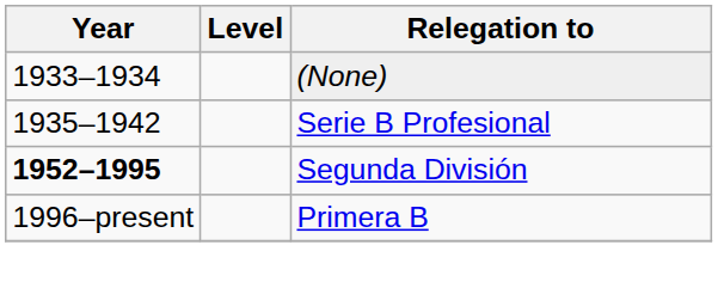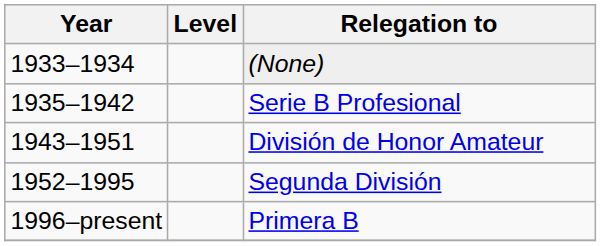 <table class="wikitable sortable">
 <tr>
 <th width=>Year</th>
 <th width=>Level</th>
 <th width=220px>Relegation to</th>
 </tr>
 <tr>
 <td>1933–1934</td>
 <td></td>
 <td style=background:#efefef><em>(None)</em></td>
 </tr>
 <tr>
 <td>1935–1942</td>
 <td></td>
 <td><a href='#'>Serie B Profesional</a></td>
 </tr>
 <tr>
-<td><strong>1952–1995</strong></td>
+<td>1943–1951</td>
+<td></td>
+<td><a href='#'>División de Honor Amateur</a></td>
+</tr>
+<tr>
+<td>1952–1995</td>
 <td></td>
 <td><a href='#'>Segunda División</a></td>
 </tr>
 <tr>
 <td>1996–present</td>
 <td></td>
 <td><a href='#'>Primera B</a></td>
 </tr>
 <tr>
 </tr>
 </table>
